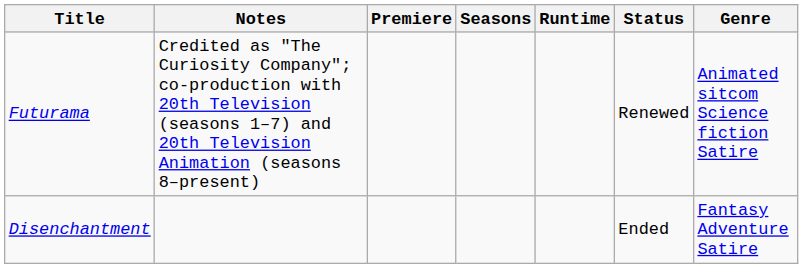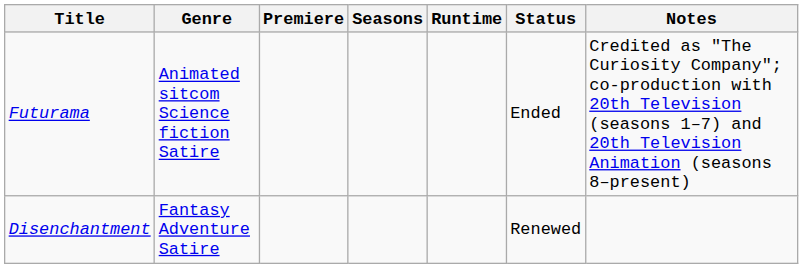 <table class="wikitable sortable">
 <tr>
 <th scope="col">Title</th>
-<th scope="col">Notes</th>
+<th scope="col">Genre</th>
 <th scope="col">Premiere</th>
 <th scope="col">Seasons</th>
 <th scope="col">Runtime</th>
 <th scope="col">Status</th>
-<th scope="col">Genre</th>
+<th scope="col">Notes</th>
 </tr>
 <tr>
 <td scope="row"><em><a href='#'>Futurama</a></em></td>
+<td><a href='#'>Animated sitcom</a><br> <a href='#'>Science fiction</a><br> <a href='#'>Satire</a></td>
+<td></td>
+<td></td>
+<td></td>
+<td>Ended</td>
 <td>Credited as "The Curiosity Company"; co-production with <a href='#'>20th Television</a> (seasons 1–7) and <a href='#'>20th Television Animation</a> (seasons 8–present)</td>
+</tr>
+<tr>
+<td scope="row"><em><a href='#'>Disenchantment</a></em></td>
+<td><a href='#'>Fantasy</a><br> <a href='#'>Adventure</a><br><a href='#'>Satire</a></td>
 <td></td>
 <td></td>
 <td></td>
 <td>Renewed</td>
-<td><a href='#'>Animated sitcom</a><br> <a href='#'>Science fiction</a><br> <a href='#'>Satire</a></td>
-</tr>
-<tr>
-<td scope="row"><em><a href='#'>Disenchantment</a></em></td>
 <td></td>
-<td></td>
-<td></td>
-<td></td>
-<td>Ended</td>
-<td><a href='#'>Fantasy</a><br> <a href='#'>Adventure</a><br><a href='#'>Satire</a></td>
 </tr>
 </table>
